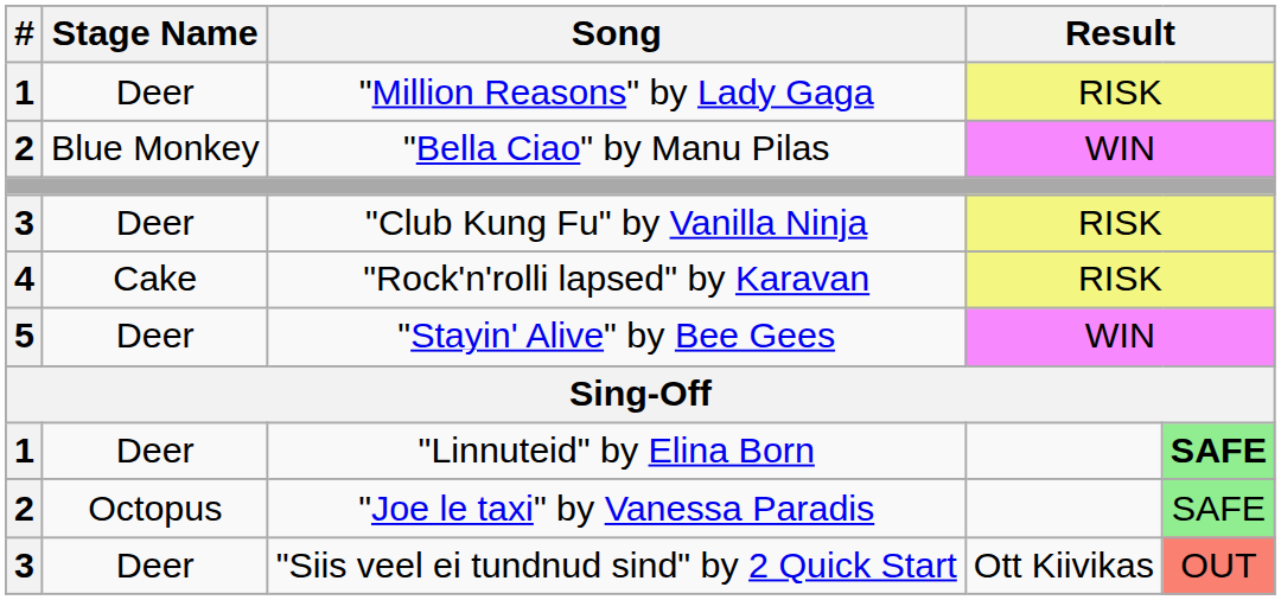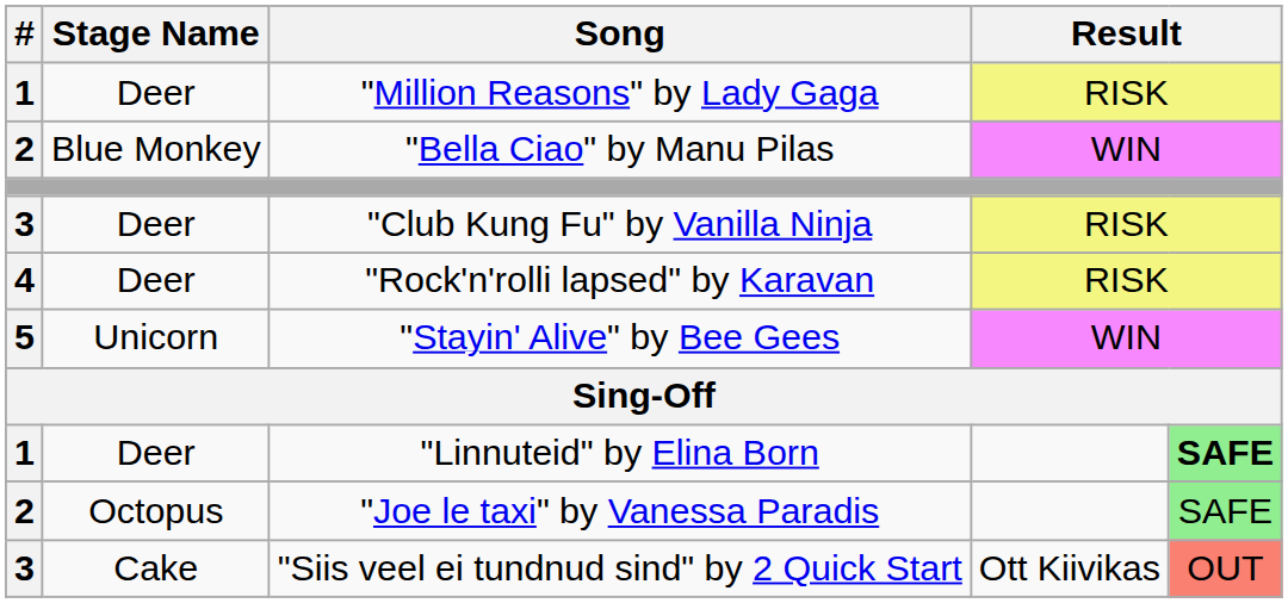 <table class="wikitable plainrowheaders" style="text-align: center;">
 <tr>
 <th>#</th>
 <th>Stage Name</th>
 <th>Song</th>
 <th colspan="2">Result</th>
 </tr>
 <tr>
 <th>1</th>
 <td>Deer</td>
 <td>"<a href='#'>Million Reasons</a>" by <a href='#'>Lady Gaga</a></td>
 <td colspan="2" bgcolor="#F3F781">RISK</td>
 </tr>
 <tr>
 <th>2</th>
 <td>Blue Monkey</td>
 <td>"<a href='#'>Bella Ciao</a>" by Manu Pilas</td>
 <td colspan="2" bgcolor="#F888FD">WIN</td>
 </tr>
 <tr>
 <td colspan="5" style="background:darkgray"></td>
 </tr>
 <tr>
 <th>3</th>
 <td>Deer</td>
 <td>"Club Kung Fu" by <a href='#'>Vanilla Ninja</a></td>
 <td colspan="2" bgcolor="#F3F781">RISK</td>
 </tr>
 <tr>
 <th>4</th>
-<td>Cake</td>
+<td>Deer</td>
 <td>"Rock'n'rolli lapsed" by <a href='#'>Karavan</a></td>
 <td colspan="2" bgcolor="#F3F781">RISK</td>
 </tr>
 <tr>
 <th>5</th>
-<td>Deer</td>
+<td>Unicorn</td>
 <td>"<a href='#'>Stayin' Alive</a>" by <a href='#'>Bee Gees</a></td>
 <td colspan="2" bgcolor="#F888FD">WIN</td>
 </tr>
 <tr>
 <th colspan="5">Sing-Off</th>
 </tr>
 <tr>
 <th>1</th>
 <td>Deer</td>
 <td>"Linnuteid" by <a href='#'>Elina Born</a></td>
 <td></td>
 <td bgcolor="lightgreen"><strong>SAFE</strong></td>
 </tr>
 <tr>
 <th>2</th>
 <td>Octopus</td>
 <td>"<a href='#'>Joe le taxi</a>" by <a href='#'>Vanessa Paradis</a></td>
 <td></td>
 <td bgcolor="lightgreen">SAFE</td>
 </tr>
 <tr>
 <th>3</th>
-<td>Deer</td>
+<td>Cake</td>
 <td>"Siis veel ei tundnud sind" by <a href='#'>2 Quick Start</a></td>
 <td>Ott Kiivikas</td>
 <td bgcolor="salmon">OUT</td>
 </tr>
 </table>
